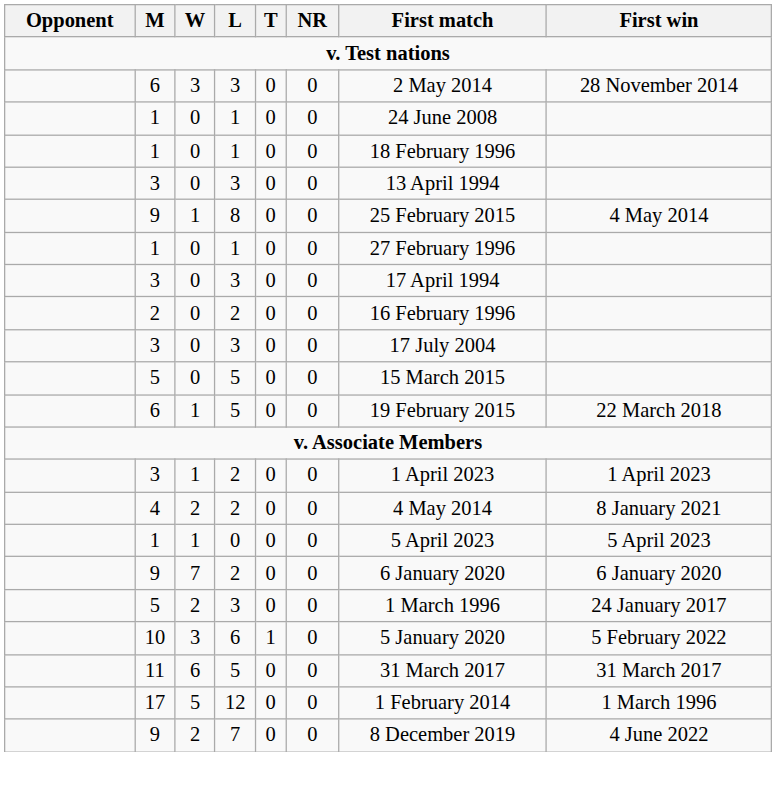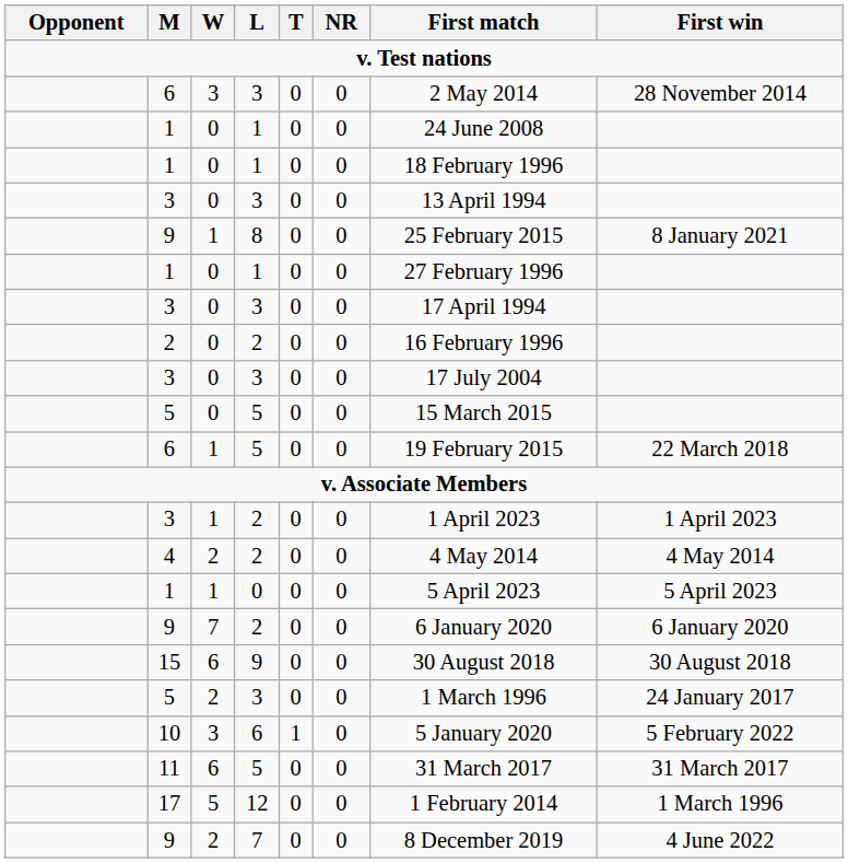 <table class="wikitable" style="text-align: center; width: 600px;">
 <tr>
 <th>Opponent</th>
 <th>M</th>
 <th>W</th>
 <th>L</th>
 <th>T</th>
 <th>NR</th>
 <th>First match</th>
 <th>First win</th>
 </tr>
 <tr>
 <td colspan="8" align="center"><strong>v. Test nations</strong></td>
 </tr>
 <tr>
 <td align="left"></td>
 <td>6</td>
 <td>3</td>
 <td>3</td>
 <td>0</td>
 <td>0</td>
 <td>2 May 2014</td>
 <td>28 November 2014</td>
 </tr>
 <tr>
 <td align="left"></td>
 <td>1</td>
 <td>0</td>
 <td>1</td>
 <td>0</td>
 <td>0</td>
 <td>24 June 2008</td>
 <td></td>
 </tr>
 <tr>
 <td align="left"></td>
 <td>1</td>
 <td>0</td>
 <td>1</td>
 <td>0</td>
 <td>0</td>
 <td>18 February 1996</td>
 <td></td>
 </tr>
 <tr>
 <td align="left"></td>
 <td>3</td>
 <td>0</td>
 <td>3</td>
 <td>0</td>
 <td>0</td>
 <td>13 April 1994</td>
 <td></td>
 </tr>
 <tr>
 <td align="left"></td>
 <td>9</td>
 <td>1</td>
 <td>8</td>
 <td>0</td>
 <td>0</td>
 <td>25 February 2015</td>
-<td>4 May 2014</td>
+<td>8 January 2021</td>
 </tr>
 <tr>
 <td align="left"></td>
 <td>1</td>
 <td>0</td>
 <td>1</td>
 <td>0</td>
 <td>0</td>
 <td>27 February 1996</td>
 <td></td>
 </tr>
 <tr>
 <td align="left"></td>
 <td>3</td>
 <td>0</td>
 <td>3</td>
 <td>0</td>
 <td>0</td>
 <td>17 April 1994</td>
 <td></td>
 </tr>
 <tr>
 <td align="left"></td>
 <td>2</td>
 <td>0</td>
 <td>2</td>
 <td>0</td>
 <td>0</td>
 <td>16 February 1996</td>
 <td></td>
 </tr>
 <tr>
 <td align="left"></td>
 <td>3</td>
 <td>0</td>
 <td>3</td>
 <td>0</td>
 <td>0</td>
 <td>17 July 2004</td>
 <td></td>
 </tr>
 <tr>
 <td align="left"></td>
 <td>5</td>
 <td>0</td>
 <td>5</td>
 <td>0</td>
 <td>0</td>
 <td>15 March 2015</td>
 <td></td>
 </tr>
 <tr>
 <td align="left"></td>
 <td>6</td>
 <td>1</td>
 <td>5</td>
 <td>0</td>
 <td>0</td>
 <td>19 February 2015</td>
 <td>22 March 2018</td>
 </tr>
 <tr>
 <td colspan="8" align="center"><strong>v. Associate Members</strong></td>
 </tr>
 <tr>
 <td align="left"></td>
 <td>3</td>
 <td>1</td>
 <td>2</td>
 <td>0</td>
 <td>0</td>
 <td>1 April 2023</td>
 <td>1 April 2023</td>
 </tr>
 <tr>
 <td align="left"></td>
 <td>4</td>
 <td>2</td>
 <td>2</td>
 <td>0</td>
 <td>0</td>
 <td>4 May 2014</td>
-<td>8 January 2021</td>
+<td>4 May 2014</td>
 </tr>
 <tr>
 <td align="left"></td>
 <td>1</td>
 <td>1</td>
 <td>0</td>
 <td>0</td>
 <td>0</td>
 <td>5 April 2023</td>
 <td>5 April 2023</td>
 </tr>
 <tr>
 <td align="left"></td>
 <td>9</td>
 <td>7</td>
 <td>2</td>
 <td>0</td>
 <td>0</td>
 <td>6 January 2020</td>
 <td>6 January 2020</td>
+</tr>
+<tr>
+<td align="left"></td>
+<td>15</td>
+<td>6</td>
+<td>9</td>
+<td>0</td>
+<td>0</td>
+<td>30 August 2018</td>
+<td>30 August 2018</td>
 </tr>
 <tr>
 <td align="left"></td>
 <td>5</td>
 <td>2</td>
 <td>3</td>
 <td>0</td>
 <td>0</td>
 <td>1 March 1996</td>
 <td>24 January 2017</td>
 </tr>
 <tr>
 <td align="left"></td>
 <td>10</td>
 <td>3</td>
 <td>6</td>
 <td>1</td>
 <td>0</td>
 <td>5 January 2020</td>
 <td>5 February 2022</td>
 </tr>
 <tr>
 <td align="left"></td>
 <td>11</td>
 <td>6</td>
 <td>5</td>
 <td>0</td>
 <td>0</td>
 <td>31 March 2017</td>
 <td>31 March 2017</td>
 </tr>
 <tr>
 <td align="left"></td>
 <td>17</td>
 <td>5</td>
 <td>12</td>
 <td>0</td>
 <td>0</td>
 <td>1 February 2014</td>
 <td>1 March 1996</td>
 </tr>
 <tr>
 <td align="left"></td>
 <td>9</td>
 <td>2</td>
 <td>7</td>
 <td>0</td>
 <td>0</td>
 <td>8 December 2019</td>
 <td>4 June 2022</td>
 </tr>
 </table>
